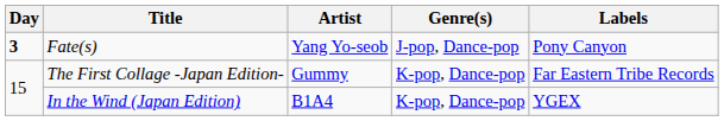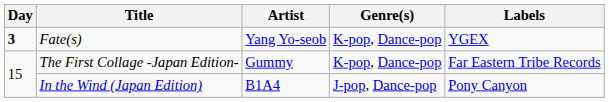 <table class="wikitable sortable" style="text-align: left;">
 <tr>
 <th>Day</th>
 <th>Title</th>
 <th>Artist</th>
 <th>Genre(s)</th>
 <th>Labels</th>
 </tr>
 <tr>
 <td rowspan="1"><strong>3</strong></td>
 <td><em>Fate(s)</em></td>
 <td><a href='#'>Yang Yo-seob</a></td>
-<td><a href='#'>J-pop</a>, <a href='#'>Dance-pop</a></td>
-<td><a href='#'>Pony Canyon</a></td>
+<td><a href='#'>K-pop</a>, <a href='#'>Dance-pop</a></td>
+<td><a href='#'>YGEX</a></td>
 </tr>
 <tr>
 <td rowspan="2">15</td>
 <td><em>The First Collage -Japan Edition-</em></td>
 <td><a href='#'>Gummy</a></td>
 <td><a href='#'>K-pop</a>, <a href='#'>Dance-pop</a></td>
 <td><a href='#'>Far Eastern Tribe Records</a></td>
 </tr>
 <tr>
 <td><em><a href='#'>In the Wind (Japan Edition)</a></em></td>
 <td><a href='#'>B1A4</a></td>
-<td><a href='#'>K-pop</a>, <a href='#'>Dance-pop</a></td>
-<td><a href='#'>YGEX</a></td>
+<td><a href='#'>J-pop</a>, <a href='#'>Dance-pop</a></td>
+<td><a href='#'>Pony Canyon</a></td>
 </tr>
 </table>
